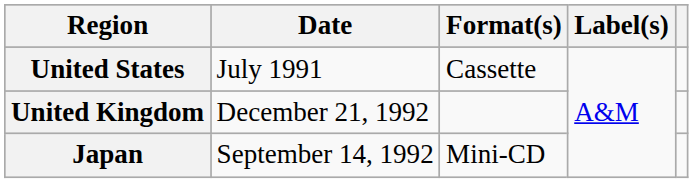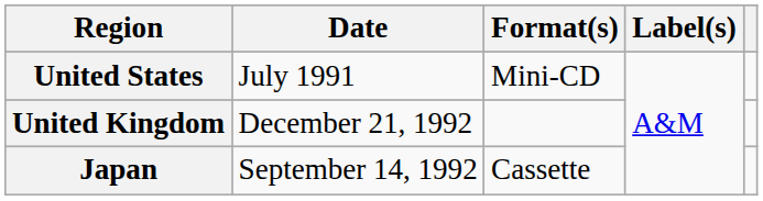 <table class="wikitable plainrowheaders">
 <tr>
 <th scope="col">Region</th>
 <th scope="col">Date</th>
 <th scope="col">Format(s)</th>
 <th scope="col">Label(s)</th>
 <th scope="col"></th>
 </tr>
 <tr>
 <th scope="row">United States</th>
 <td>July 1991</td>
-<td>Cassette</td>
+<td>Mini-CD</td>
 <td rowspan="3"><a href='#'>A&M</a></td>
 <td></td>
 </tr>
 <tr>
 <th scope="row">United Kingdom</th>
 <td>December 21, 1992</td>
 <td></td>
 <td></td>
 </tr>
 <tr>
 <th scope="row">Japan</th>
 <td>September 14, 1992</td>
-<td>Mini-CD</td>
+<td>Cassette</td>
 <td></td>
 </tr>
 </table>
